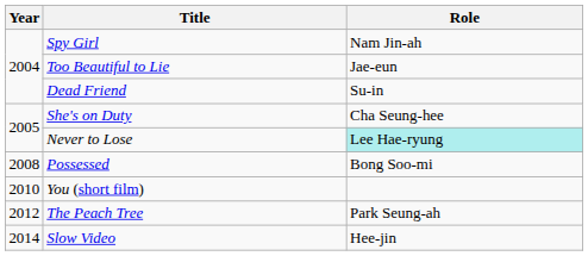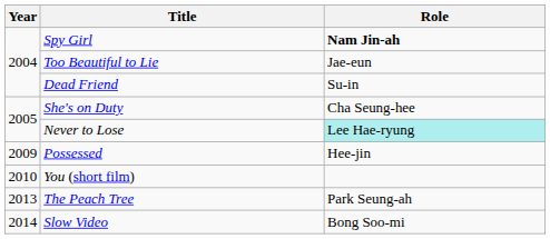 <table class="wikitable" style="width:600px">
 <tr>
 <th width=10>Year</th>
 <th>Title</th>
 <th>Role</th>
 </tr>
 <tr>
 <td rowspan=3>2004</td>
 <td><em><a href='#'>Spy Girl</a></em></td>
-<td>Nam Jin-ah</td>
+<td><strong>Nam Jin-ah</strong></td>
 </tr>
 <tr>
 <td><em><a href='#'>Too Beautiful to Lie</a></em></td>
 <td>Jae-eun</td>
 </tr>
 <tr>
 <td><em><a href='#'>Dead Friend</a></em></td>
 <td>Su-in</td>
 </tr>
 <tr>
 <td rowspan=2>2005</td>
 <td><em><a href='#'>She's on Duty</a></em></td>
 <td>Cha Seung-hee</td>
 </tr>
 <tr>
 <td><em>Never to Lose</em></td>
 <td style="background: paleturquoise;">Lee Hae-ryung</td>
 </tr>
 <tr>
-<td>2008</td>
+<td>2009</td>
 <td><em><a href='#'>Possessed</a></em></td>
-<td>Bong Soo-mi</td>
+<td>Hee-jin</td>
 </tr>
 <tr>
 <td>2010</td>
 <td><em>You</em> (<a href='#'>short film</a>)</td>
 <td></td>
 </tr>
 <tr>
-<td>2012</td>
+<td>2013</td>
 <td><em><a href='#'>The Peach Tree</a></em></td>
 <td>Park Seung-ah</td>
 </tr>
 <tr>
 <td>2014</td>
 <td><em><a href='#'>Slow Video</a></em></td>
-<td>Hee-jin</td>
+<td>Bong Soo-mi</td>
 </tr>
 </table>
